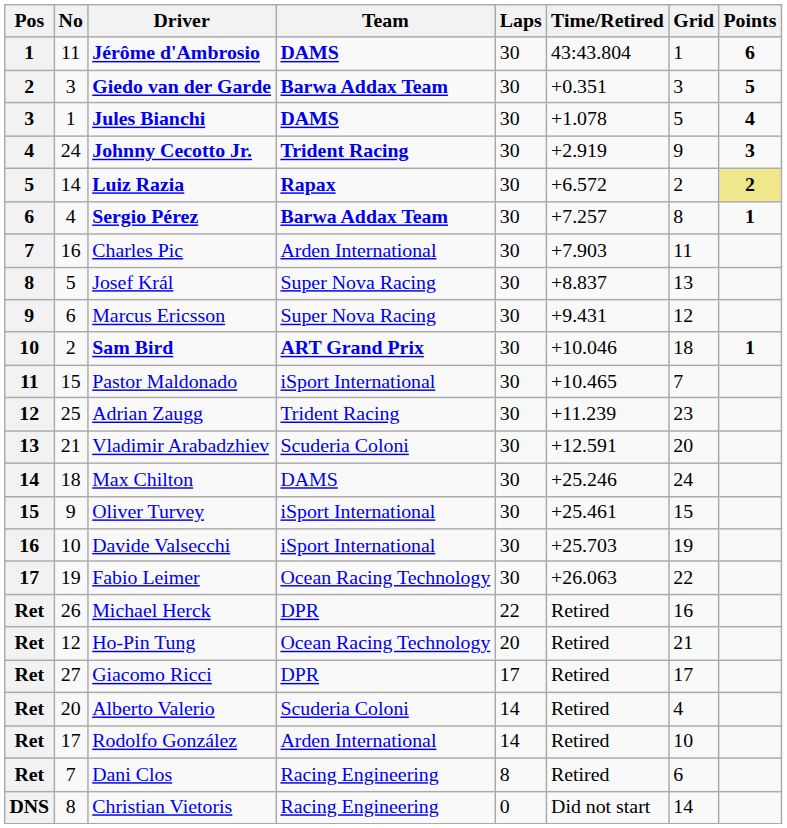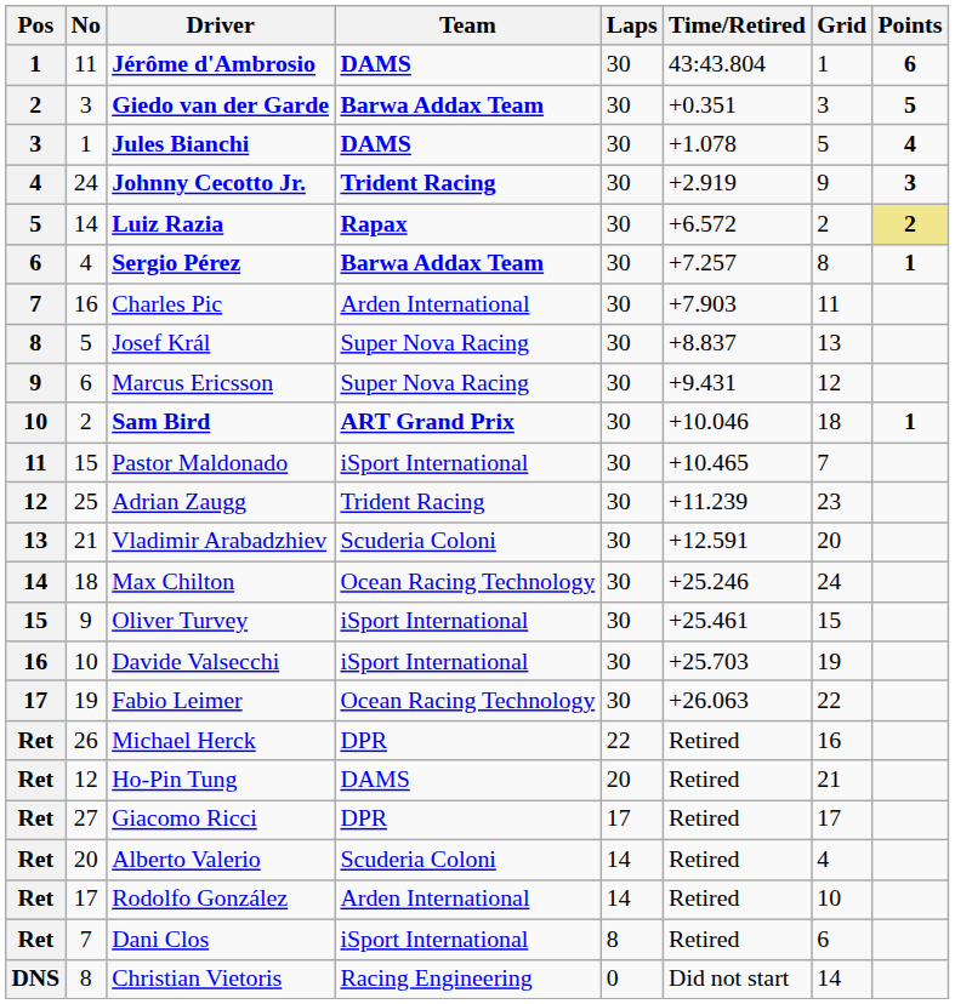 <table class="wikitable" style="font-size:85%">
 <tr>
 <th>Pos</th>
 <th>No</th>
 <th>Driver</th>
 <th>Team</th>
 <th>Laps</th>
 <th>Time/Retired</th>
 <th>Grid</th>
 <th>Points</th>
 </tr>
 <tr>
 <th>1</th>
 <td align="center">11</td>
 <td> <strong><a href='#'>Jérôme d'Ambrosio</a></strong></td>
 <td><strong><a href='#'>DAMS</a></strong></td>
 <td>30</td>
 <td>43:43.804</td>
 <td>1</td>
 <td align="center"><strong>6</strong></td>
 </tr>
 <tr>
 <th>2</th>
 <td align="center">3</td>
 <td> <strong><a href='#'>Giedo van der Garde</a></strong></td>
 <td><strong><a href='#'>Barwa Addax Team</a></strong></td>
 <td>30</td>
 <td>+0.351</td>
 <td>3</td>
 <td align="center"><strong>5</strong></td>
 </tr>
 <tr>
 <th>3</th>
 <td align="center">1</td>
 <td> <strong><a href='#'>Jules Bianchi</a></strong></td>
 <td><strong><a href='#'>DAMS</a></strong></td>
 <td>30</td>
 <td>+1.078</td>
 <td>5</td>
 <td align="center"><strong>4</strong></td>
 </tr>
 <tr>
 <th>4</th>
 <td align="center">24</td>
 <td> <strong><a href='#'>Johnny Cecotto Jr.</a></strong></td>
 <td><strong><a href='#'>Trident Racing</a></strong></td>
 <td>30</td>
 <td>+2.919</td>
 <td>9</td>
 <td align="center"><strong>3</strong></td>
 </tr>
 <tr>
 <th>5</th>
 <td align="center">14</td>
 <td> <strong><a href='#'>Luiz Razia</a></strong></td>
 <td><strong><a href='#'>Rapax</a></strong></td>
 <td>30</td>
 <td>+6.572</td>
 <td>2</td>
 <td align="center" style="background: khaki;"><strong>2</strong></td>
 </tr>
 <tr>
 <th>6</th>
 <td align="center">4</td>
 <td> <strong><a href='#'>Sergio Pérez</a></strong></td>
 <td><strong><a href='#'>Barwa Addax Team</a></strong></td>
 <td>30</td>
 <td>+7.257</td>
 <td>8</td>
 <td align="center"><strong>1</strong></td>
 </tr>
 <tr>
 <th>7</th>
 <td align="center">16</td>
 <td> <a href='#'>Charles Pic</a></td>
 <td><a href='#'>Arden International</a></td>
 <td>30</td>
 <td>+7.903</td>
 <td>11</td>
 <td></td>
 </tr>
 <tr>
 <th>8</th>
 <td align="center">5</td>
 <td> <a href='#'>Josef Král</a></td>
 <td><a href='#'>Super Nova Racing</a></td>
 <td>30</td>
 <td>+8.837</td>
 <td>13</td>
 <td></td>
 </tr>
 <tr>
 <th>9</th>
 <td align="center">6</td>
 <td> <a href='#'>Marcus Ericsson</a></td>
 <td><a href='#'>Super Nova Racing</a></td>
 <td>30</td>
 <td>+9.431</td>
 <td>12</td>
 <td></td>
 </tr>
 <tr>
 <th>10</th>
 <td align="center">2</td>
 <td> <strong><a href='#'>Sam Bird</a></strong></td>
 <td><strong><a href='#'>ART Grand Prix</a></strong></td>
 <td>30</td>
 <td>+10.046</td>
 <td>18</td>
 <td align="center"><strong>1</strong></td>
 </tr>
 <tr>
 <th>11</th>
 <td align="center">15</td>
 <td> <a href='#'>Pastor Maldonado</a></td>
 <td><a href='#'>iSport International</a></td>
 <td>30</td>
 <td>+10.465</td>
 <td>7</td>
 <td></td>
 </tr>
 <tr>
 <th>12</th>
 <td align="center">25</td>
 <td> <a href='#'>Adrian Zaugg</a></td>
 <td><a href='#'>Trident Racing</a></td>
 <td>30</td>
 <td>+11.239</td>
 <td>23</td>
 <td></td>
 </tr>
 <tr>
 <th>13</th>
 <td align="center">21</td>
 <td> <a href='#'>Vladimir Arabadzhiev</a></td>
 <td><a href='#'>Scuderia Coloni</a></td>
 <td>30</td>
 <td>+12.591</td>
 <td>20</td>
 <td></td>
 </tr>
 <tr>
 <th>14</th>
 <td align="center">18</td>
 <td> <a href='#'>Max Chilton</a></td>
-<td><a href='#'>DAMS</a></td>
+<td><a href='#'>Ocean Racing Technology</a></td>
 <td>30</td>
 <td>+25.246</td>
 <td>24</td>
 <td></td>
 </tr>
 <tr>
 <th>15</th>
 <td align="center">9</td>
 <td> <a href='#'>Oliver Turvey</a></td>
 <td><a href='#'>iSport International</a></td>
 <td>30</td>
 <td>+25.461</td>
 <td>15</td>
 <td></td>
 </tr>
 <tr>
 <th>16</th>
 <td align="center">10</td>
 <td> <a href='#'>Davide Valsecchi</a></td>
 <td><a href='#'>iSport International</a></td>
 <td>30</td>
 <td>+25.703</td>
 <td>19</td>
 <td></td>
 </tr>
 <tr>
 <th>17</th>
 <td align="center">19</td>
 <td> <a href='#'>Fabio Leimer</a></td>
 <td><a href='#'>Ocean Racing Technology</a></td>
 <td>30</td>
 <td>+26.063</td>
 <td>22</td>
 <td></td>
 </tr>
 <tr>
 <th>Ret</th>
 <td align="center">26</td>
 <td> <a href='#'>Michael Herck</a></td>
 <td><a href='#'>DPR</a></td>
 <td>22</td>
 <td>Retired</td>
 <td>16</td>
 <td></td>
 </tr>
 <tr>
 <th>Ret</th>
 <td align="center">12</td>
 <td> <a href='#'>Ho-Pin Tung</a></td>
-<td><a href='#'>Ocean Racing Technology</a></td>
+<td><a href='#'>DAMS</a></td>
 <td>20</td>
 <td>Retired</td>
 <td>21</td>
 <td></td>
 </tr>
 <tr>
 <th>Ret</th>
 <td align="center">27</td>
 <td> <a href='#'>Giacomo Ricci</a></td>
 <td><a href='#'>DPR</a></td>
 <td>17</td>
 <td>Retired</td>
 <td>17</td>
 <td></td>
 </tr>
 <tr>
 <th>Ret</th>
 <td align="center">20</td>
 <td> <a href='#'>Alberto Valerio</a></td>
 <td><a href='#'>Scuderia Coloni</a></td>
 <td>14</td>
 <td>Retired</td>
 <td>4</td>
 <td></td>
 </tr>
 <tr>
 <th>Ret</th>
 <td align="center">17</td>
 <td> <a href='#'>Rodolfo González</a></td>
 <td><a href='#'>Arden International</a></td>
 <td>14</td>
 <td>Retired</td>
 <td>10</td>
 <td></td>
 </tr>
 <tr>
 <th>Ret</th>
 <td align="center">7</td>
 <td> <a href='#'>Dani Clos</a></td>
-<td><a href='#'>Racing Engineering</a></td>
+<td><a href='#'>iSport International</a></td>
 <td>8</td>
 <td>Retired</td>
 <td>6</td>
 <td></td>
 </tr>
 <tr>
 <th>DNS</th>
 <td align="center">8</td>
 <td> <a href='#'>Christian Vietoris</a></td>
 <td><a href='#'>Racing Engineering</a></td>
 <td>0</td>
 <td>Did not start</td>
 <td>14</td>
 <td></td>
 </tr>
 <tr>
 </tr>
 </table>
